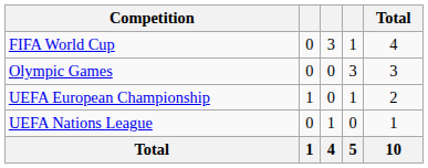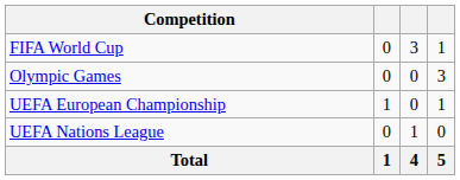 <table class="wikitable" style="width:30%; font-size:90%; text-align:center;">
 <tr>
 <th>Competition</th>
 <th></th>
 <th></th>
 <th></th>
-<th>Total</th>
 </tr>
 <tr>
 <td align=left><a href='#'>FIFA World Cup</a></td>
 <td>0</td>
 <td>3</td>
 <td>1</td>
-<td>4</td>
 </tr>
 <tr>
 <td align="left"><a href='#'>Olympic Games</a></td>
 <td>0</td>
 <td>0</td>
-<td>3</td>
 <td>3</td>
 </tr>
 <tr>
 <td align="left"><a href='#'>UEFA European Championship</a></td>
 <td>1</td>
 <td>0</td>
 <td>1</td>
-<td>2</td>
 </tr>
 <tr>
 <td align="left"><a href='#'>UEFA Nations League</a></td>
 <td>0</td>
 <td>1</td>
 <td>0</td>
-<td>1</td>
 </tr>
 <tr>
 <th>Total</th>
 <th>1</th>
 <th>4</th>
 <th>5</th>
-<th>10</th>
 </tr>
 </table>
